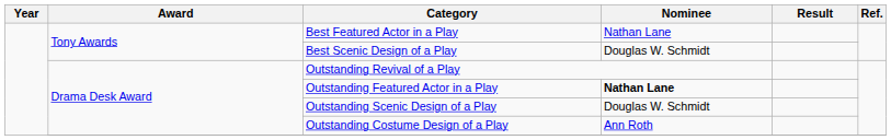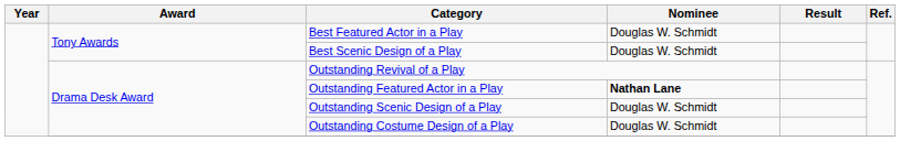 <table class="wikitable" width="95%">
 <tr>
 <th width="5%">Year</th>
 <th width="30%">Award</th>
 <th width="35%">Category</th>
 <th width="20%">Nominee</th>
 <th width="10%">Result</th>
 <th class=unsortable>Ref.</th>
 </tr>
 <tr>
 <td rowspan=10></td>
 <td rowspan=2><a href='#'>Tony Awards</a></td>
 <td><a href='#'>Best Featured Actor in a Play</a></td>
-<td><a href='#'>Nathan Lane</a></td>
+<td>Douglas W. Schmidt</td>
 <td></td>
 <td rowspan=2></td>
 </tr>
 <tr>
 <td><a href='#'>Best Scenic Design of a Play</a></td>
 <td>Douglas W. Schmidt</td>
 <td></td>
 </tr>
 <tr>
 <td rowspan=4><a href='#'>Drama Desk Award</a></td>
 <td colspan=2><a href='#'>Outstanding Revival of a Play</a></td>
 <td></td>
 <td rowspan=4></td>
 </tr>
 <tr>
 <td><a href='#'>Outstanding Featured Actor in a Play</a></td>
 <td><strong>Nathan Lane</strong></td>
 <td></td>
 </tr>
 <tr>
 <td><a href='#'>Outstanding Scenic Design of a Play</a></td>
 <td>Douglas W. Schmidt</td>
 <td></td>
 </tr>
 <tr>
 <td><a href='#'>Outstanding Costume Design of a Play</a></td>
-<td><a href='#'>Ann Roth</a></td>
+<td>Douglas W. Schmidt</td>
 <td></td>
 </tr>
 <tr>
 </tr>
 </table>
